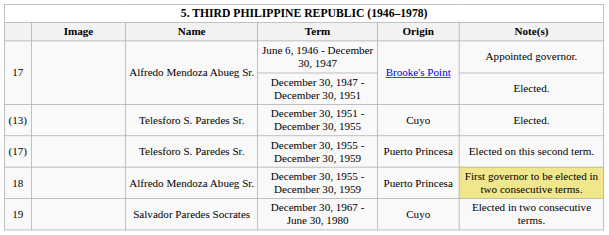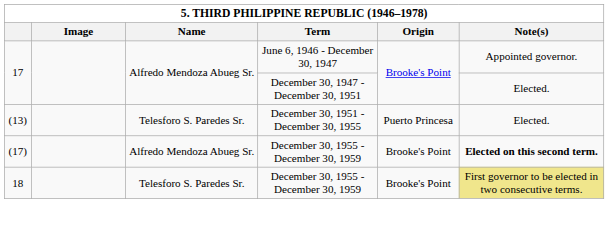 <table class="wikitable collapsible collapsed" style="vertical-align:top;text-align:center;font-size:95%;">
 <tr>
 <th style="background-color:white;font-size:105%;width:51em;" colspan=6>5. THIRD PHILIPPINE REPUBLIC (1946–1978)</th>
 </tr>
 <tr>
 <th style="width: 1em;text-align:center"></th>
 <th style="width: 7em;text-align:center">Image</th>
 <th style="width: 10em;text-align:center">Name</th>
 <th style="width: 9em;text-align:center">Term</th>
 <th style="width: 6em;text-align:center">Origin</th>
 <th style="width: 11em;text-align:center">Note(s)</th>
 </tr>
 <tr>
 <td rowspan=2>17</td>
 <td rowspan=2></td>
 <td rowspan=2>Alfredo Mendoza Abueg Sr.</td>
 <td>June 6, 1946 - December 30, 1947</td>
 <td rowspan=2><a href='#'>Brooke's Point</a></td>
 <td>Appointed governor.</td>
 </tr>
 <tr>
 <td>December 30, 1947 - December 30, 1951</td>
 <td>Elected.</td>
 </tr>
 <tr>
 <td>(13)</td>
 <td></td>
 <td>Telesforo S. Paredes Sr.</td>
 <td>December 30, 1951 - December 30, 1955</td>
-<td>Cuyo</td>
+<td>Puerto Princesa</td>
 <td>Elected.</td>
 </tr>
 <tr>
 <td>(17)</td>
 <td></td>
-<td>Telesforo S. Paredes Sr.</td>
+<td>Alfredo Mendoza Abueg Sr.</td>
 <td>December 30, 1955 - December 30, 1959</td>
-<td>Puerto Princesa</td>
-<td>Elected on this second term.</td>
+<td>Brooke's Point</td>
+<td><strong>Elected on this second term.</strong></td>
 </tr>
 <tr>
 <td>18</td>
 <td></td>
-<td>Alfredo Mendoza Abueg Sr.</td>
+<td>Telesforo S. Paredes Sr.</td>
 <td>December 30, 1955 - December 30, 1959</td>
-<td>Puerto Princesa</td>
+<td>Brooke's Point</td>
 <td style="background: khaki;">First governor to be elected in two consecutive terms.</td>
 </tr>
-<tr>
-<td>19</td>
-<td></td>
-<td>Salvador Paredes Socrates</td>
-<td>December 30, 1967 - June 30, 1980</td>
-<td>Cuyo</td>
-<td>Elected in two consecutive terms.</td>
-</tr>
 </table>
